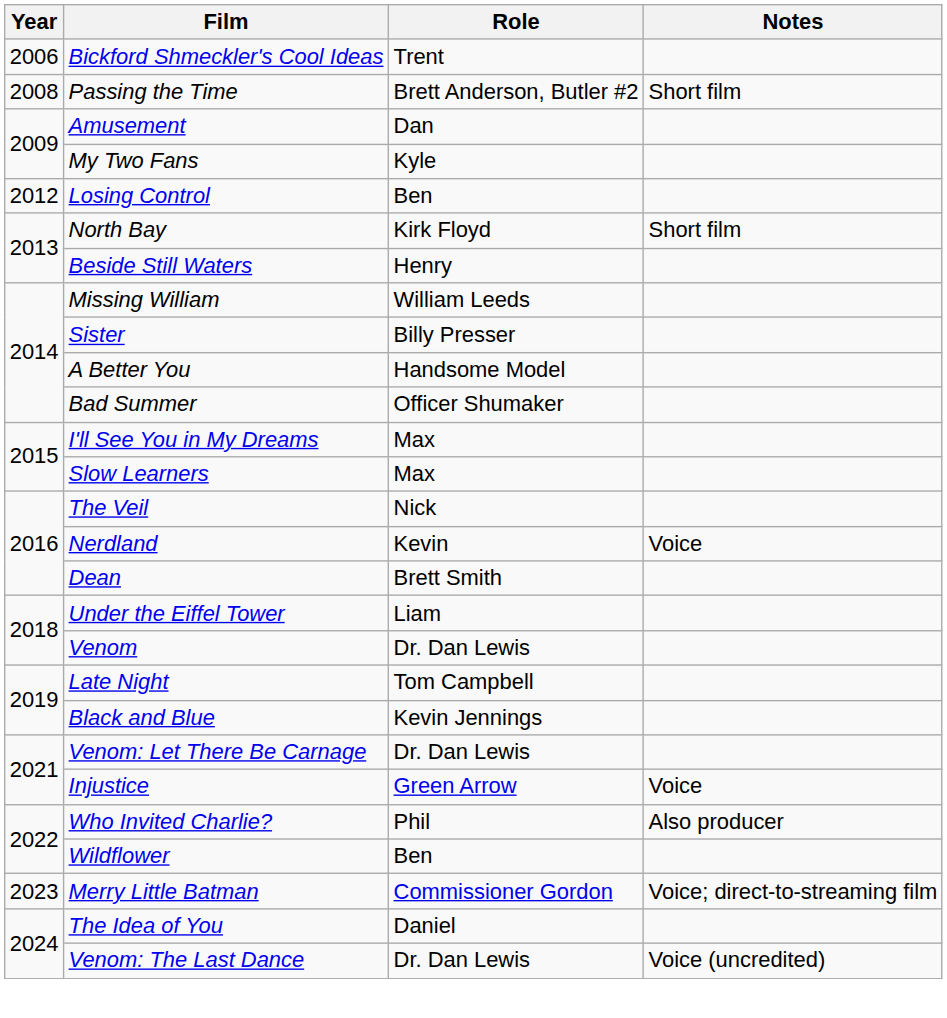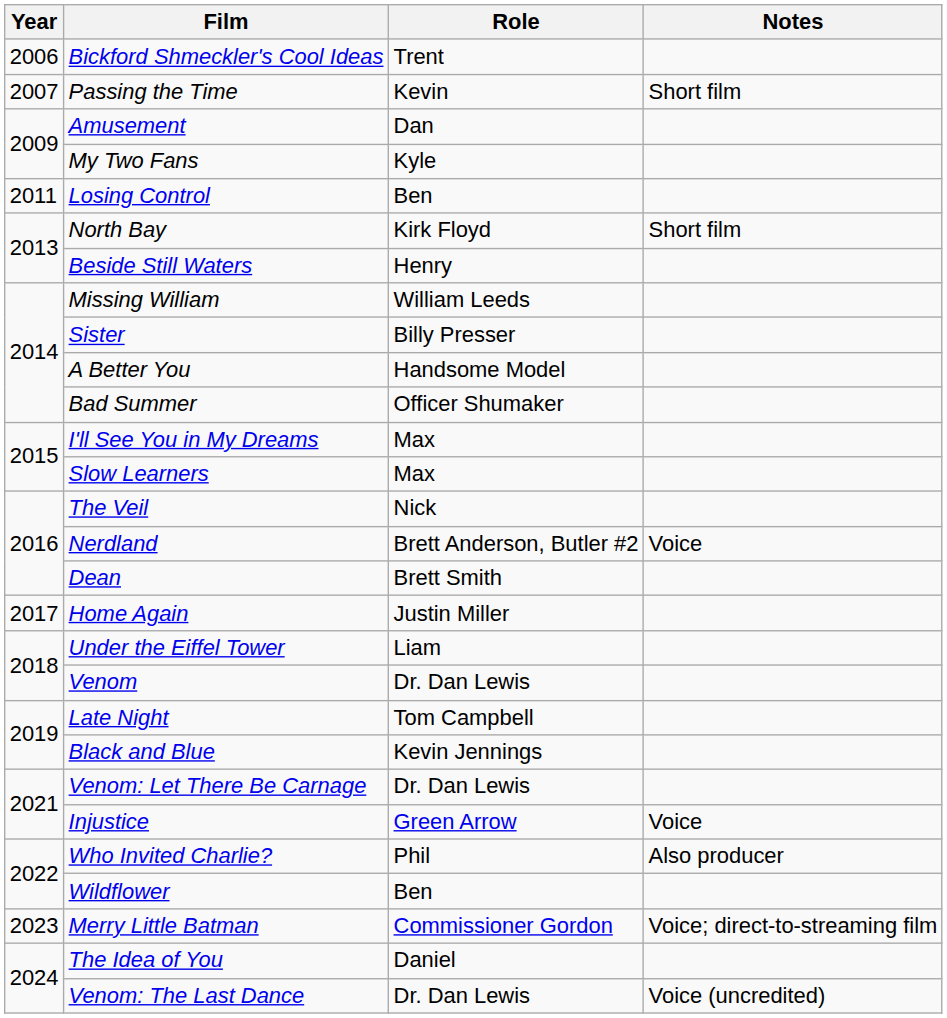 <table class="wikitable sortable">
 <tr>
 <th>Year</th>
 <th>Film</th>
 <th>Role</th>
 <th class="unsortable">Notes</th>
 </tr>
 <tr>
 <td>2006</td>
 <td><em><a href='#'>Bickford Shmeckler's Cool Ideas</a></em></td>
 <td>Trent</td>
 <td></td>
 </tr>
 <tr>
-<td>2008</td>
+<td>2007</td>
 <td><em>Passing the Time</em></td>
-<td>Brett Anderson, Butler #2</td>
+<td>Kevin</td>
 <td>Short film</td>
 </tr>
 <tr>
 <td rowspan="2">2009</td>
 <td><em><a href='#'>Amusement</a></em></td>
 <td>Dan</td>
 <td></td>
 </tr>
 <tr>
 <td><em>My Two Fans</em></td>
 <td>Kyle</td>
 <td></td>
 </tr>
 <tr>
-<td>2012</td>
+<td>2011</td>
 <td><em><a href='#'>Losing Control</a></em></td>
 <td>Ben</td>
 <td></td>
 </tr>
 <tr>
 <td rowspan="2">2013</td>
 <td><em>North Bay</em></td>
 <td>Kirk Floyd</td>
 <td>Short film</td>
 </tr>
 <tr>
 <td><em><a href='#'>Beside Still Waters</a></em></td>
 <td>Henry</td>
 <td></td>
 </tr>
 <tr>
 <td rowspan="4">2014</td>
 <td><em>Missing William</em></td>
 <td>William Leeds</td>
 <td></td>
 </tr>
 <tr>
 <td><em><a href='#'>Sister</a></em></td>
 <td>Billy Presser</td>
 <td></td>
 </tr>
 <tr>
 <td><em>A Better You</em></td>
 <td>Handsome Model</td>
 <td></td>
 </tr>
 <tr>
 <td><em>Bad Summer</em></td>
 <td>Officer Shumaker</td>
 <td></td>
 </tr>
 <tr>
 <td rowspan="2">2015</td>
 <td><em><a href='#'>I'll See You in My Dreams</a></em></td>
 <td>Max</td>
 <td></td>
 </tr>
 <tr>
 <td><em><a href='#'>Slow Learners</a></em></td>
 <td>Max</td>
 <td></td>
 </tr>
 <tr>
 <td rowspan="3">2016</td>
 <td><em><a href='#'>The Veil</a></em></td>
 <td>Nick</td>
 <td></td>
 </tr>
 <tr>
 <td><em><a href='#'>Nerdland</a></em></td>
-<td>Kevin</td>
+<td>Brett Anderson, Butler #2</td>
 <td>Voice</td>
 </tr>
 <tr>
 <td><em><a href='#'>Dean</a></em></td>
 <td>Brett Smith</td>
+<td></td>
+</tr>
+<tr>
+<td>2017</td>
+<td><em><a href='#'>Home Again</a></em></td>
+<td>Justin Miller</td>
 <td></td>
 </tr>
 <tr>
 <td rowspan="2">2018</td>
 <td><em><a href='#'>Under the Eiffel Tower</a></em></td>
 <td>Liam</td>
 <td></td>
 </tr>
 <tr>
 <td><em><a href='#'>Venom</a></em></td>
 <td>Dr. Dan Lewis</td>
 <td></td>
 </tr>
 <tr>
 <td rowspan="2">2019</td>
 <td><em><a href='#'>Late Night</a></em></td>
 <td>Tom Campbell</td>
 <td></td>
 </tr>
 <tr>
 <td><em><a href='#'>Black and Blue</a></em></td>
 <td>Kevin Jennings</td>
 <td></td>
 </tr>
 <tr>
 <td rowspan="2">2021</td>
 <td><em><a href='#'>Venom: Let There Be Carnage</a></em></td>
 <td>Dr. Dan Lewis</td>
 <td></td>
 </tr>
 <tr>
 <td><em><a href='#'>Injustice</a></em></td>
 <td><a href='#'>Green Arrow</a></td>
 <td>Voice</td>
 </tr>
 <tr>
 <td rowspan="2">2022</td>
 <td><em><a href='#'>Who Invited Charlie?</a></em></td>
 <td>Phil</td>
 <td>Also producer</td>
 </tr>
 <tr>
 <td><em><a href='#'>Wildflower</a></em></td>
 <td>Ben</td>
 <td></td>
 </tr>
 <tr>
 <td>2023</td>
 <td><em><a href='#'>Merry Little Batman</a></em></td>
 <td><a href='#'>Commissioner Gordon</a></td>
 <td>Voice; direct-to-streaming film</td>
 </tr>
 <tr>
 <td rowspan=2>2024</td>
 <td><em><a href='#'>The Idea of You</a></em></td>
 <td>Daniel</td>
 <td></td>
 </tr>
 <tr>
 <td><em><a href='#'>Venom: The Last Dance</a></em></td>
 <td>Dr. Dan Lewis</td>
 <td>Voice (uncredited)</td>
 </tr>
 </table>
